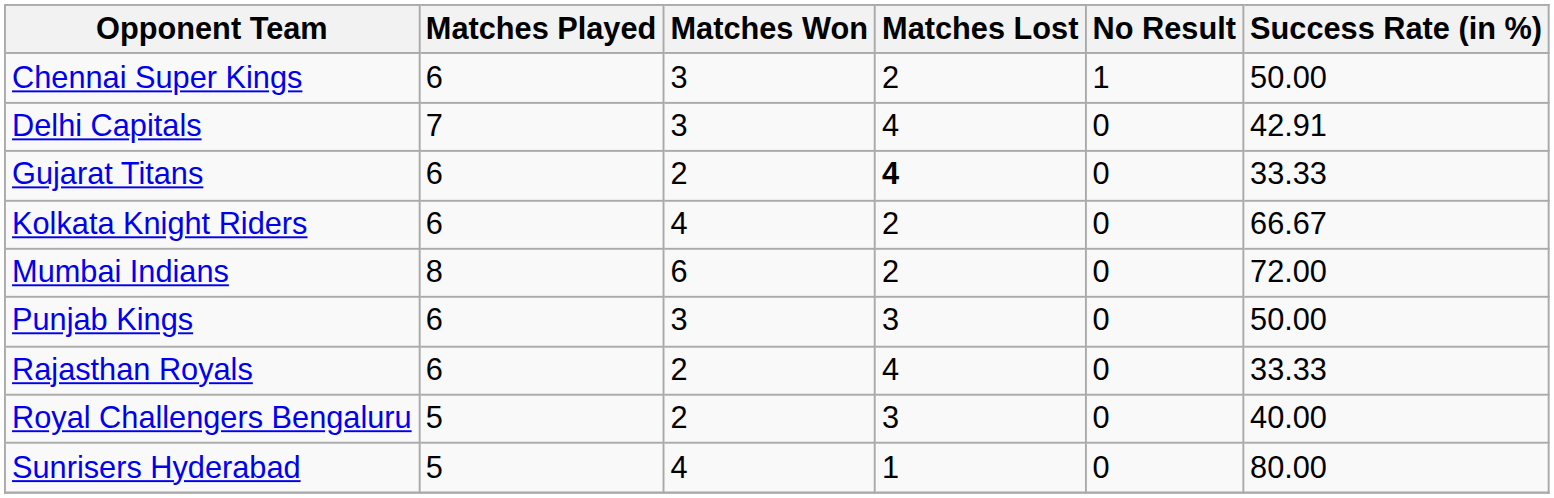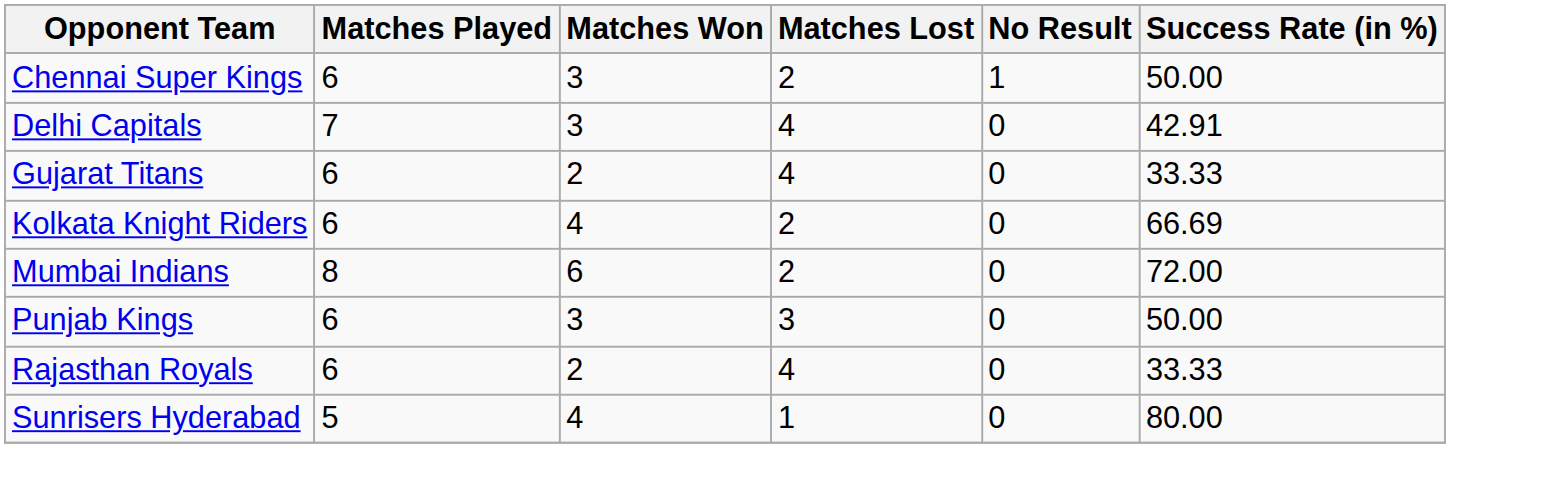 <table class="wikitable plainrowheaders sortable">
 <tr>
 <th>Opponent Team</th>
 <th>Matches Played</th>
 <th>Matches Won</th>
 <th>Matches Lost</th>
 <th>No Result</th>
 <th>Success Rate (in %)</th>
 </tr>
 <tr>
 <td><a href='#'>Chennai Super Kings</a></td>
 <td>6</td>
 <td>3</td>
 <td>2</td>
 <td>1</td>
 <td>50.00</td>
 </tr>
 <tr>
 <td><a href='#'>Delhi Capitals</a></td>
 <td>7</td>
 <td>3</td>
 <td>4</td>
 <td>0</td>
 <td>42.91</td>
 </tr>
 <tr>
 <td><a href='#'>Gujarat Titans</a></td>
 <td>6</td>
 <td>2</td>
-<td><strong>4</strong></td>
+<td>4</td>
 <td>0</td>
 <td>33.33</td>
 </tr>
 <tr>
 <td><a href='#'>Kolkata Knight Riders</a></td>
 <td>6</td>
 <td>4</td>
 <td>2</td>
 <td>0</td>
-<td>66.67</td>
+<td>66.69</td>
 </tr>
 <tr>
 <td><a href='#'>Mumbai Indians</a></td>
 <td>8</td>
 <td>6</td>
 <td>2</td>
 <td>0</td>
 <td>72.00</td>
 </tr>
 <tr>
 <td><a href='#'>Punjab Kings</a></td>
 <td>6</td>
 <td>3</td>
 <td>3</td>
 <td>0</td>
 <td>50.00</td>
 </tr>
 <tr>
 <td><a href='#'>Rajasthan Royals</a></td>
 <td>6</td>
 <td>2</td>
 <td>4</td>
 <td>0</td>
 <td>33.33</td>
 </tr>
 <tr>
-<td><a href='#'>Royal Challengers Bengaluru</a></td>
-<td>5</td>
-<td>2</td>
-<td>3</td>
-<td>0</td>
-<td>40.00</td>
-</tr>
-<tr>
 <td><a href='#'>Sunrisers Hyderabad</a></td>
 <td>5</td>
 <td>4</td>
 <td>1</td>
 <td>0</td>
 <td>80.00</td>
 </tr>
 <tr>
 </tr>
 </table>
